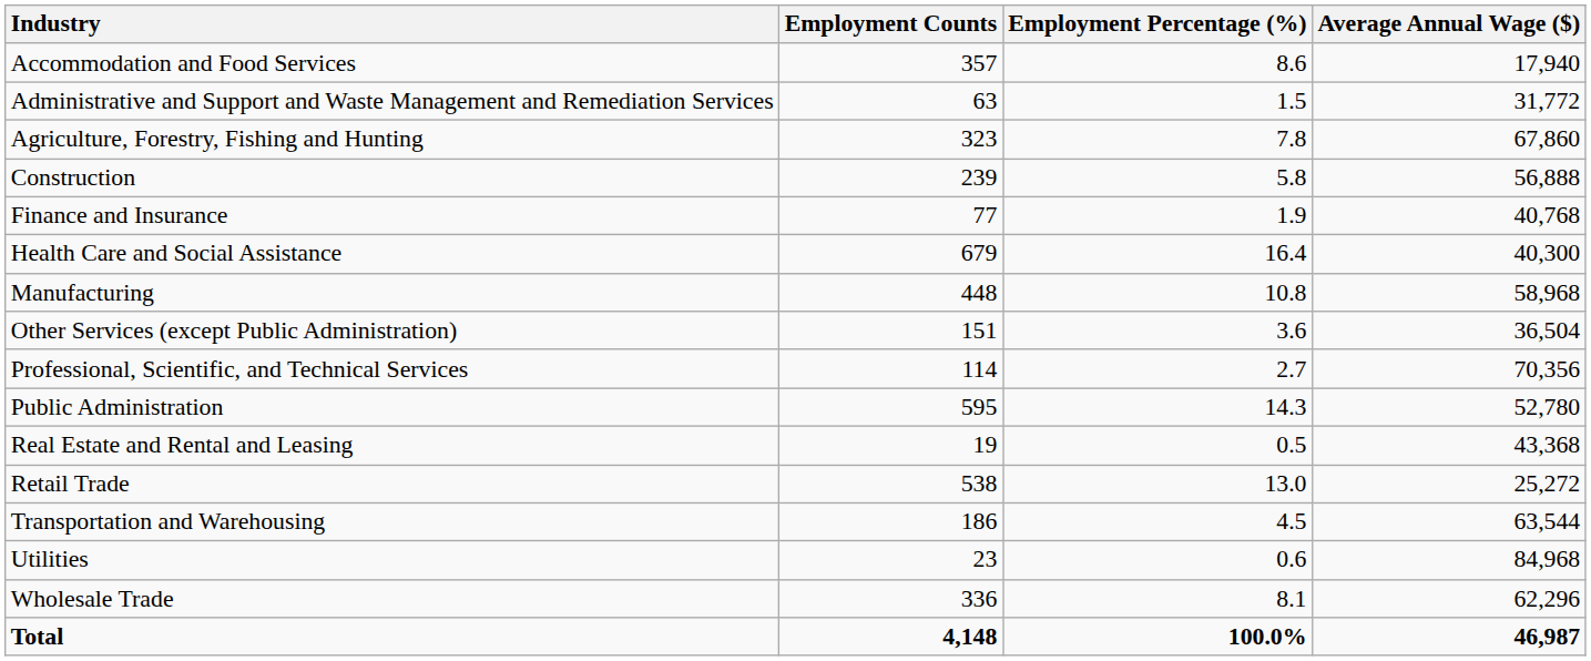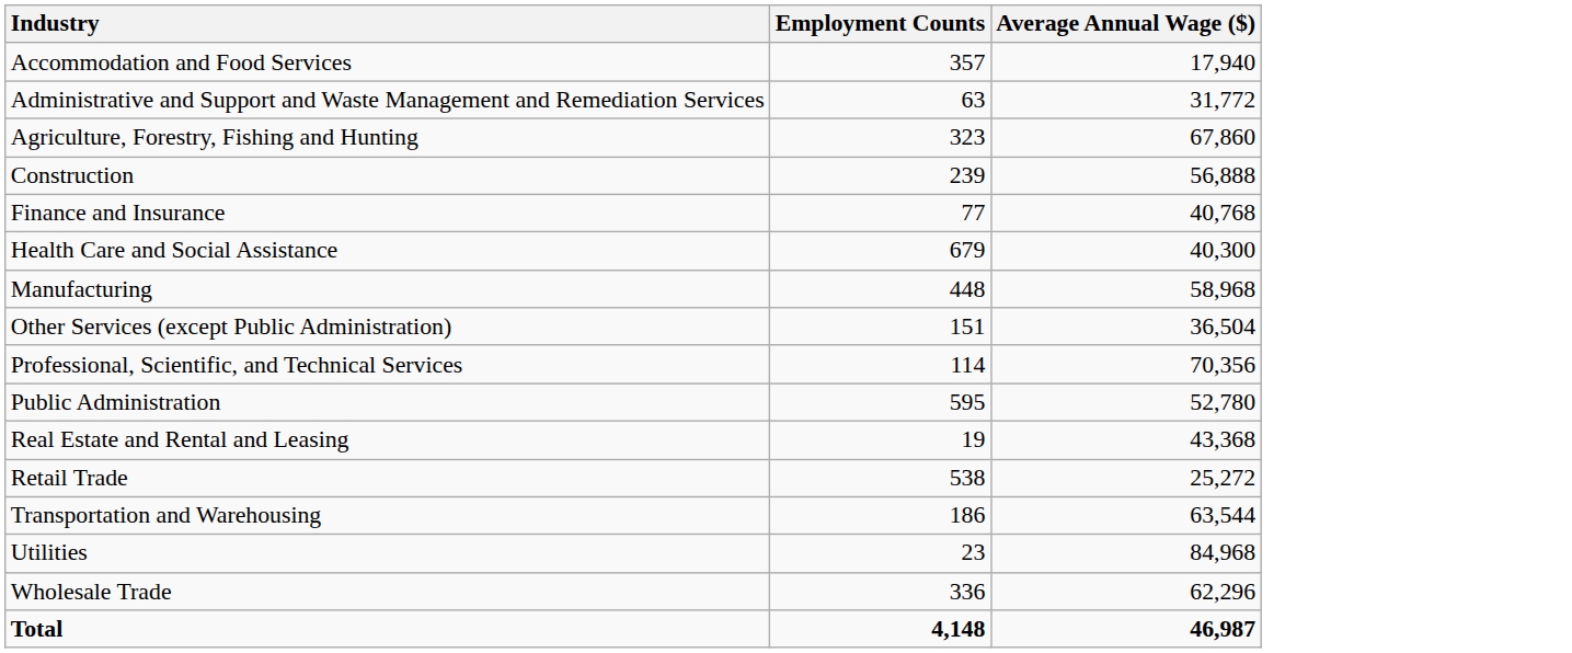 <table class="wikitable sortable">
 <tr>
 <th style="text-align:left;">Industry</th>
 <th style="text-align:right;">Employment Counts</th>
-<th style="text-align:right;">Employment Percentage (%)</th>
 <th style="text-align:right;">Average Annual Wage ($)</th>
 </tr>
 <tr>
 <td style="text-align:left;">Accommodation and Food Services</td>
 <td style="text-align:right;">357</td>
-<td style="text-align:right;">8.6</td>
 <td style="text-align:right;">17,940</td>
 </tr>
 <tr>
 <td style="text-align:left;">Administrative and Support and Waste Management and Remediation Services</td>
 <td style="text-align:right;">63</td>
-<td style="text-align:right;">1.5</td>
 <td style="text-align:right;">31,772</td>
 </tr>
 <tr>
 <td style="text-align:left;">Agriculture, Forestry, Fishing and Hunting</td>
 <td style="text-align:right;">323</td>
-<td style="text-align:right;">7.8</td>
 <td style="text-align:right;">67,860</td>
 </tr>
 <tr>
 <td style="text-align:left;">Construction</td>
 <td style="text-align:right;">239</td>
-<td style="text-align:right;">5.8</td>
 <td style="text-align:right;">56,888</td>
 </tr>
 <tr>
 <td style="text-align:left;">Finance and Insurance</td>
 <td style="text-align:right;">77</td>
-<td style="text-align:right;">1.9</td>
 <td style="text-align:right;">40,768</td>
 </tr>
 <tr>
 <td style="text-align:left;">Health Care and Social Assistance</td>
 <td style="text-align:right;">679</td>
-<td style="text-align:right;">16.4</td>
 <td style="text-align:right;">40,300</td>
 </tr>
 <tr>
 <td style="text-align:left;">Manufacturing</td>
 <td style="text-align:right;">448</td>
-<td style="text-align:right;">10.8</td>
 <td style="text-align:right;">58,968</td>
 </tr>
 <tr>
 <td style="text-align:left;">Other Services (except Public Administration)</td>
 <td style="text-align:right;">151</td>
-<td style="text-align:right;">3.6</td>
 <td style="text-align:right;">36,504</td>
 </tr>
 <tr>
 <td style="text-align:left;">Professional, Scientific, and Technical Services</td>
 <td style="text-align:right;">114</td>
-<td style="text-align:right;">2.7</td>
 <td style="text-align:right;">70,356</td>
 </tr>
 <tr>
 <td style="text-align:left;">Public Administration</td>
 <td style="text-align:right;">595</td>
-<td style="text-align:right;">14.3</td>
 <td style="text-align:right;">52,780</td>
 </tr>
 <tr>
 <td style="text-align:left;">Real Estate and Rental and Leasing</td>
 <td style="text-align:right;">19</td>
-<td style="text-align:right;">0.5</td>
 <td style="text-align:right;">43,368</td>
 </tr>
 <tr>
 <td style="text-align:left;">Retail Trade</td>
 <td style="text-align:right;">538</td>
-<td style="text-align:right;">13.0</td>
 <td style="text-align:right;">25,272</td>
 </tr>
 <tr>
 <td style="text-align:left;">Transportation and Warehousing</td>
 <td style="text-align:right;">186</td>
-<td style="text-align:right;">4.5</td>
 <td style="text-align:right;">63,544</td>
 </tr>
 <tr>
 <td style="text-align:left;">Utilities</td>
 <td style="text-align:right;">23</td>
-<td style="text-align:right;">0.6</td>
 <td style="text-align:right;">84,968</td>
 </tr>
 <tr>
 <td style="text-align:left;">Wholesale Trade</td>
 <td style="text-align:right;">336</td>
-<td style="text-align:right;">8.1</td>
 <td style="text-align:right;">62,296</td>
 </tr>
 <tr>
 <td style="text-align:left; font-weight:bold;"><strong>Total</strong></td>
 <td style="text-align:right; font-weight:bold;"><strong>4,148</strong></td>
-<td style="text-align:right; font-weight:bold;"><strong>100.0%</strong></td>
 <td style="text-align:right; font-weight:bold;"><strong>46,987</strong></td>
 </tr>
 </table>
